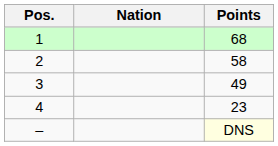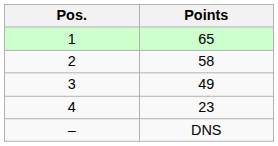 <table class="wikitable gauche" cellspacing="1" style="width:300px;">
 <tr style="background:#efefef; text-align:center;">
 <th style="width:70px;">Pos.</th>
-<th>Nation</th>
 <th style="width:70px;">Points</th>
 </tr>
 <tr style="vertical-align:top; text-align:center; background:#ccffcc;">
 <td>1</td>
-<td style="text-align:left;"></td>
-<td>68</td>
+<td>65</td>
 </tr>
 <tr style="vertical-align:top; text-align:center;">
 <td>2</td>
-<td style="text-align:left;"></td>
 <td>58</td>
 </tr>
 <tr style="vertical-align:top; text-align:center;">
 <td>3</td>
-<td style="text-align:left;"></td>
 <td>49</td>
 </tr>
 <tr style="vertical-align:top; text-align:center;">
 <td>4</td>
-<td style="text-align:left;"></td>
 <td>23</td>
 </tr>
 <tr style="vertical-align:top; text-align:center;">
 <td>–</td>
-<td style="text-align:left;"></td>
-<td style="background: lightyellow;">DNS</td>
+<td>DNS</td>
 </tr>
 </table>
